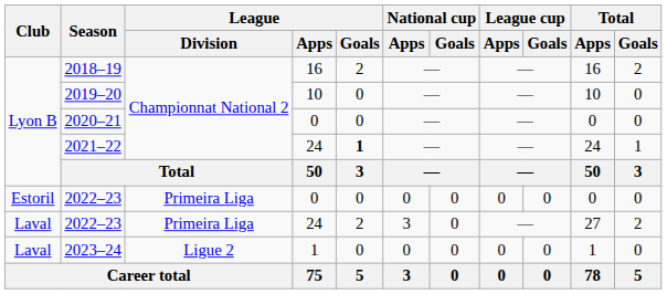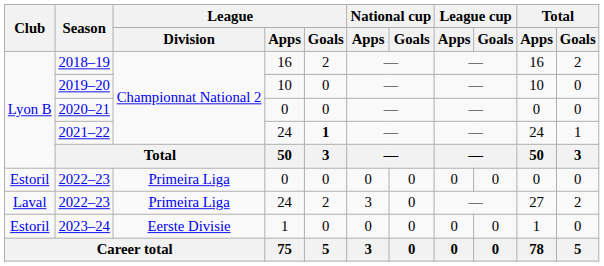 <table class="wikitable" style="text-align: center">
 <tr>
 <th rowspan="2">Club</th>
 <th rowspan="2">Season</th>
 <th colspan="3">League</th>
 <th colspan="2">National cup</th>
 <th colspan="2">League cup</th>
 <th colspan="2">Total</th>
 </tr>
 <tr>
 <th>Division</th>
 <th>Apps</th>
 <th>Goals</th>
 <th>Apps</th>
 <th>Goals</th>
 <th>Apps</th>
 <th>Goals</th>
 <th>Apps</th>
 <th>Goals</th>
 </tr>
 <tr>
 <td rowspan="5"><a href='#'>Lyon B</a></td>
 <td><a href='#'>2018–19</a></td>
 <td rowspan="4"><a href='#'>Championnat National 2</a></td>
 <td>16</td>
 <td>2</td>
 <td colspan="2">—</td>
 <td colspan="2">—</td>
 <td>16</td>
 <td>2</td>
 </tr>
 <tr>
 <td><a href='#'>2019–20</a></td>
 <td>10</td>
 <td>0</td>
 <td colspan="2">—</td>
 <td colspan="2">—</td>
 <td>10</td>
 <td>0</td>
 </tr>
 <tr>
 <td><a href='#'>2020–21</a></td>
 <td>0</td>
 <td>0</td>
 <td colspan="2">—</td>
 <td colspan="2">—</td>
 <td>0</td>
 <td>0</td>
 </tr>
 <tr>
 <td><a href='#'>2021–22</a></td>
 <td>24</td>
 <td><strong>1</strong></td>
 <td colspan="2">—</td>
 <td colspan="2">—</td>
 <td>24</td>
 <td>1</td>
 </tr>
 <tr>
 <th colspan="2"><strong>Total</strong></th>
 <th>50</th>
 <th>3</th>
 <th colspan="2">—</th>
 <th colspan="2">—</th>
 <th>50</th>
 <th>3</th>
 </tr>
 <tr>
 <td><a href='#'>Estoril</a></td>
 <td><a href='#'>2022–23</a></td>
 <td><a href='#'>Primeira Liga</a></td>
 <td>0</td>
 <td>0</td>
 <td>0</td>
 <td>0</td>
 <td>0</td>
 <td>0</td>
 <td>0</td>
 <td>0</td>
 </tr>
 <tr>
 <td><a href='#'>Laval</a></td>
 <td><a href='#'>2022–23</a></td>
 <td><a href='#'>Primeira Liga</a></td>
 <td>24</td>
 <td>2</td>
 <td>3</td>
 <td>0</td>
 <td colspan="2">—</td>
 <td>27</td>
 <td>2</td>
 </tr>
 <tr>
-<td><a href='#'>Laval</a></td>
+<td><a href='#'>Estoril</a></td>
 <td><a href='#'>2023–24</a></td>
-<td><a href='#'>Ligue 2</a></td>
+<td><a href='#'>Eerste Divisie</a></td>
 <td>1</td>
 <td>0</td>
 <td>0</td>
 <td>0</td>
 <td>0</td>
 <td>0</td>
 <td>1</td>
 <td>0</td>
 </tr>
 <tr>
 <th colspan="3"><strong>Career total</strong></th>
 <th>75</th>
 <th>5</th>
 <th>3</th>
 <th>0</th>
 <th>0</th>
 <th>0</th>
 <th>78</th>
 <th>5</th>
 </tr>
 </table>
